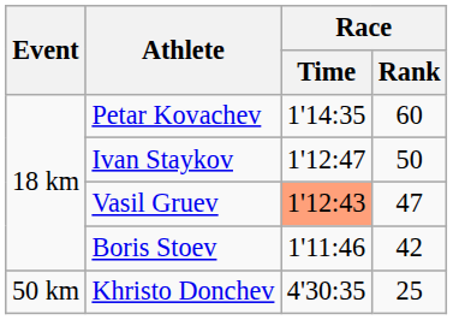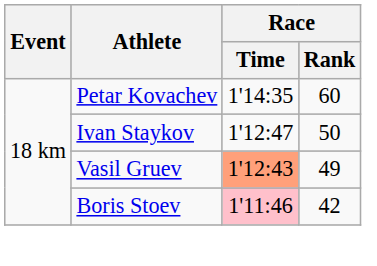 <table class="wikitable" border="1" style="font-size:90%">
 <tr>
 <th rowspan=2>Event</th>
 <th rowspan=2>Athlete</th>
 <th colspan=2>Race</th>
 </tr>
 <tr>
 <th>Time</th>
 <th>Rank</th>
 </tr>
 <tr>
 <td rowspan=4>18 km</td>
 <td><a href='#'>Petar Kovachev</a></td>
 <td align=center>1'14:35</td>
 <td align=center>60</td>
 </tr>
 <tr>
 <td><a href='#'>Ivan Staykov</a></td>
 <td align=center>1'12:47</td>
 <td align=center>50</td>
 </tr>
 <tr>
 <td><a href='#'>Vasil Gruev</a></td>
 <td align=center style="background: lightsalmon;">1'12:43</td>
-<td align=center>47</td>
+<td align=center>49</td>
 </tr>
 <tr>
 <td><a href='#'>Boris Stoev</a></td>
-<td align=center>1'11:46</td>
+<td align=center style="background: pink;">1'11:46</td>
 <td align=center>42</td>
 </tr>
-<tr>
-<td>50 km</td>
-<td><a href='#'>Khristo Donchev</a></td>
-<td align=center>4'30:35</td>
-<td align=center>25</td>
-</tr>
 </table>
